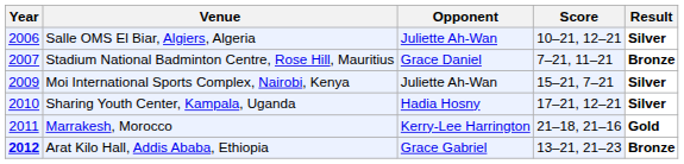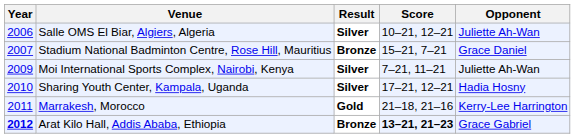 <table class="sortable wikitable" style="font-size: 90%;">
 <tr>
 <th>Year</th>
 <th>Venue</th>
+<th>Result</th>
+<th>Score</th>
 <th>Opponent</th>
-<th>Score</th>
-<th>Result</th>
 </tr>
 <tr style="background:#ECF2FF">
 <td align="center"><a href='#'>2006</a></td>
 <td align="left">Salle OMS El Biar, <a href='#'>Algiers</a>, Algeria</td>
+<td style="text-align:left; background:white"> <strong>Silver</strong></td>
+<td align="left">10–21, 12–21</td>
 <td align="left"> <a href='#'>Juliette Ah-Wan</a></td>
-<td align="left">10–21, 12–21</td>
-<td style="text-align:left; background:white"> <strong>Silver</strong></td>
 </tr>
 <tr style="background:#ECF2FF">
 <td align="center"><a href='#'>2007</a></td>
 <td align="left">Stadium National Badminton Centre, <a href='#'>Rose Hill</a>, Mauritius</td>
+<td style="text-align:left; background:white"> <strong>Bronze</strong></td>
+<td align="left">15–21, 7–21</td>
 <td align="left"> <a href='#'>Grace Daniel</a></td>
-<td align="left">7–21, 11–21</td>
-<td style="text-align:left; background:white"> <strong>Bronze</strong></td>
 </tr>
 <tr style="background:#ECF2FF">
 <td align="center"><a href='#'>2009</a></td>
 <td align="left">Moi International Sports Complex, <a href='#'>Nairobi</a>, Kenya</td>
+<td style="text-align:left; background:white"> <strong>Silver</strong></td>
+<td align="left">7–21, 11–21</td>
 <td align="left"> Juliette Ah-Wan</td>
-<td align="left">15–21, 7–21</td>
-<td style="text-align:left; background:white"> <strong>Silver</strong></td>
 </tr>
 <tr style="background:#ECF2FF">
 <td align="center"><a href='#'>2010</a></td>
 <td align="left">Sharing Youth Center, <a href='#'>Kampala</a>, Uganda</td>
+<td style="text-align:left; background:white"> <strong>Silver</strong></td>
+<td align="left">17–21, 12–21</td>
 <td align="left"> <a href='#'>Hadia Hosny</a></td>
-<td align="left">17–21, 12–21</td>
-<td style="text-align:left; background:white"> <strong>Silver</strong></td>
 </tr>
 <tr style="background:#ECF2FF">
 <td align="center"><a href='#'>2011</a></td>
 <td align="left"><a href='#'>Marrakesh</a>, Morocco</td>
+<td style="text-align:left; background:white"> <strong>Gold</strong></td>
+<td align="left">21–18, 21–16</td>
 <td align="left"> <a href='#'>Kerry-Lee Harrington</a></td>
-<td align="left">21–18, 21–16</td>
-<td style="text-align:left; background:white"> <strong>Gold</strong></td>
 </tr>
 <tr style="background:#ECF2FF">
 <td align="center"><strong><a href='#'>2012</a></strong></td>
 <td align="left">Arat Kilo Hall, <a href='#'>Addis Ababa</a>, Ethiopia</td>
+<td style="text-align:left; background:white"> <strong>Bronze</strong></td>
+<td align="left"><strong>13–21, 21–23</strong></td>
 <td align="left"> <a href='#'>Grace Gabriel</a></td>
-<td align="left">13–21, 21–23</td>
-<td style="text-align:left; background:white"> <strong>Bronze</strong></td>
 </tr>
 </table>
